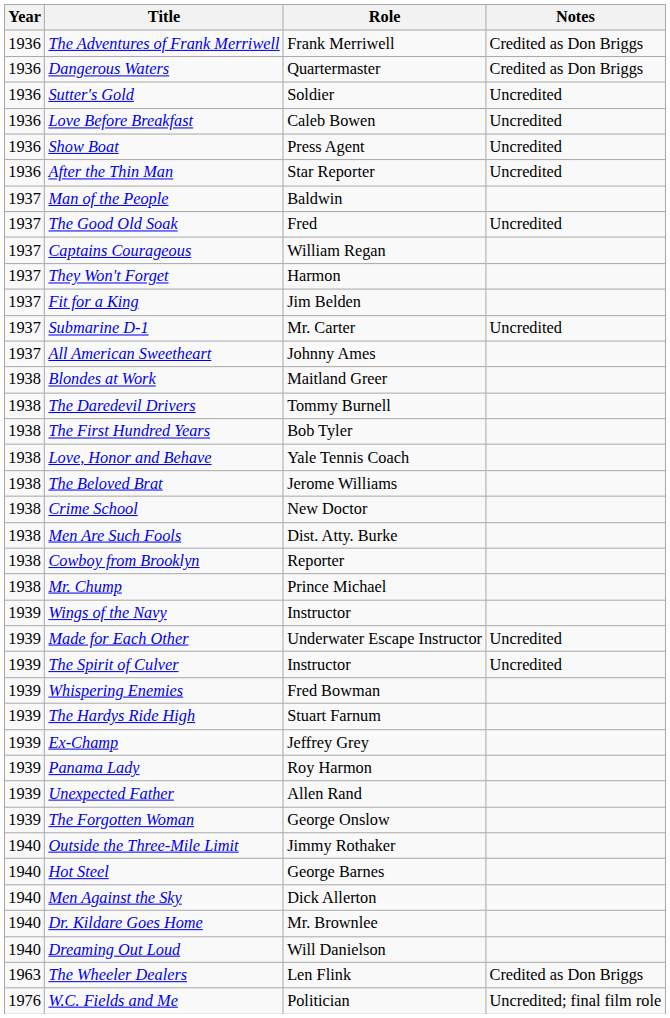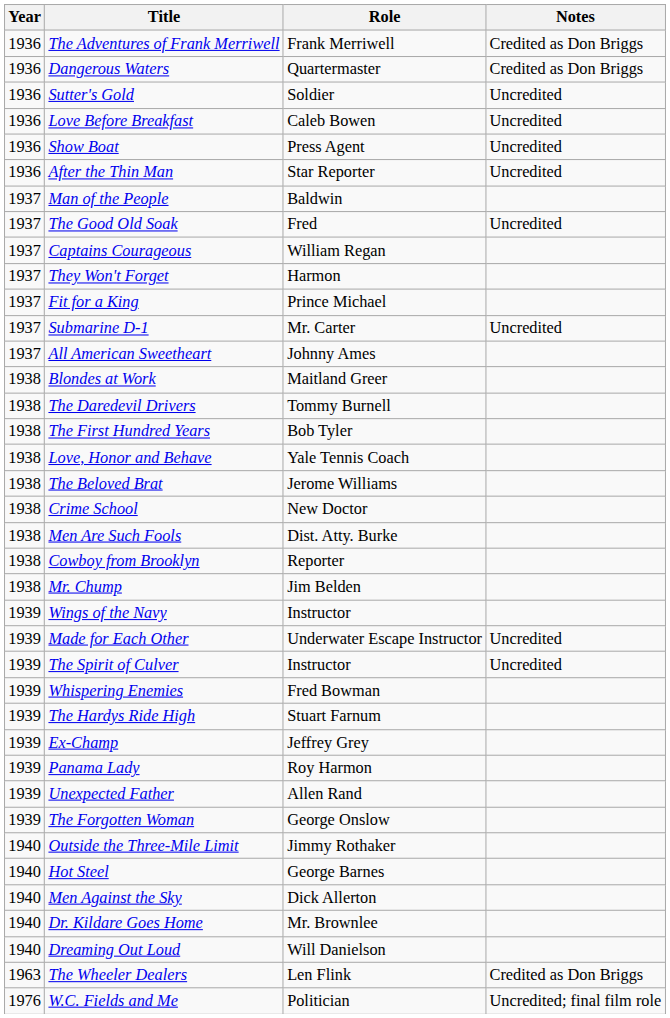 <table class="wikitable sortable">
 <tr>
 <th>Year</th>
 <th>Title</th>
 <th>Role</th>
 <th>Notes</th>
 </tr>
 <tr>
 <td>1936</td>
 <td><em><a href='#'>The Adventures of Frank Merriwell</a></em></td>
 <td>Frank Merriwell</td>
 <td>Credited as Don Briggs</td>
 </tr>
 <tr>
 <td>1936</td>
 <td><em><a href='#'>Dangerous Waters</a></em></td>
 <td>Quartermaster</td>
 <td>Credited as Don Briggs</td>
 </tr>
 <tr>
 <td>1936</td>
 <td><em><a href='#'>Sutter's Gold</a></em></td>
 <td>Soldier</td>
 <td>Uncredited</td>
 </tr>
 <tr>
 <td>1936</td>
 <td><em><a href='#'>Love Before Breakfast</a></em></td>
 <td>Caleb Bowen</td>
 <td>Uncredited</td>
 </tr>
 <tr>
 <td>1936</td>
 <td><em><a href='#'>Show Boat</a></em></td>
 <td>Press Agent</td>
 <td>Uncredited</td>
 </tr>
 <tr>
 <td>1936</td>
 <td><em><a href='#'>After the Thin Man</a></em></td>
 <td>Star Reporter</td>
 <td>Uncredited</td>
 </tr>
 <tr>
 <td>1937</td>
 <td><em><a href='#'>Man of the People</a></em></td>
 <td>Baldwin</td>
 <td></td>
 </tr>
 <tr>
 <td>1937</td>
 <td><em><a href='#'>The Good Old Soak</a></em></td>
 <td>Fred</td>
 <td>Uncredited</td>
 </tr>
 <tr>
 <td>1937</td>
 <td><em><a href='#'>Captains Courageous</a></em></td>
 <td>William Regan</td>
 <td></td>
 </tr>
 <tr>
 <td>1937</td>
 <td><em><a href='#'>They Won't Forget</a></em></td>
 <td>Harmon</td>
 <td></td>
 </tr>
 <tr>
 <td>1937</td>
 <td><em><a href='#'>Fit for a King</a></em></td>
-<td>Jim Belden</td>
+<td>Prince Michael</td>
 <td></td>
 </tr>
 <tr>
 <td>1937</td>
 <td><em><a href='#'>Submarine D-1</a></em></td>
 <td>Mr. Carter</td>
 <td>Uncredited</td>
 </tr>
 <tr>
 <td>1937</td>
 <td><em><a href='#'>All American Sweetheart</a></em></td>
 <td>Johnny Ames</td>
 <td></td>
 </tr>
 <tr>
 <td>1938</td>
 <td><em><a href='#'>Blondes at Work</a></em></td>
 <td>Maitland Greer</td>
 <td></td>
 </tr>
 <tr>
 <td>1938</td>
 <td><em><a href='#'>The Daredevil Drivers</a></em></td>
 <td>Tommy Burnell</td>
 <td></td>
 </tr>
 <tr>
 <td>1938</td>
 <td><em><a href='#'>The First Hundred Years</a></em></td>
 <td>Bob Tyler</td>
 <td></td>
 </tr>
 <tr>
 <td>1938</td>
 <td><em><a href='#'>Love, Honor and Behave</a></em></td>
 <td>Yale Tennis Coach</td>
 <td></td>
 </tr>
 <tr>
 <td>1938</td>
 <td><em><a href='#'>The Beloved Brat</a></em></td>
 <td>Jerome Williams</td>
 <td></td>
 </tr>
 <tr>
 <td>1938</td>
 <td><em><a href='#'>Crime School</a></em></td>
 <td>New Doctor</td>
 <td></td>
 </tr>
 <tr>
 <td>1938</td>
 <td><em><a href='#'>Men Are Such Fools</a></em></td>
 <td>Dist. Atty. Burke</td>
 <td></td>
 </tr>
 <tr>
 <td>1938</td>
 <td><em><a href='#'>Cowboy from Brooklyn</a></em></td>
 <td>Reporter</td>
 <td></td>
 </tr>
 <tr>
 <td>1938</td>
 <td><em><a href='#'>Mr. Chump</a></em></td>
-<td>Prince Michael</td>
+<td>Jim Belden</td>
 <td></td>
 </tr>
 <tr>
 <td>1939</td>
 <td><em><a href='#'>Wings of the Navy</a></em></td>
 <td>Instructor</td>
 <td></td>
 </tr>
 <tr>
 <td>1939</td>
 <td><em><a href='#'>Made for Each Other</a></em></td>
 <td>Underwater Escape Instructor</td>
 <td>Uncredited</td>
 </tr>
 <tr>
 <td>1939</td>
 <td><em><a href='#'>The Spirit of Culver</a></em></td>
 <td>Instructor</td>
 <td>Uncredited</td>
 </tr>
 <tr>
 <td>1939</td>
 <td><em><a href='#'>Whispering Enemies</a></em></td>
 <td>Fred Bowman</td>
 <td></td>
 </tr>
 <tr>
 <td>1939</td>
 <td><em><a href='#'>The Hardys Ride High</a></em></td>
 <td>Stuart Farnum</td>
 <td></td>
 </tr>
 <tr>
 <td>1939</td>
 <td><em><a href='#'>Ex-Champ</a></em></td>
 <td>Jeffrey Grey</td>
 <td></td>
 </tr>
 <tr>
 <td>1939</td>
 <td><em><a href='#'>Panama Lady</a></em></td>
 <td>Roy Harmon</td>
 <td></td>
 </tr>
 <tr>
 <td>1939</td>
 <td><em><a href='#'>Unexpected Father</a></em></td>
 <td>Allen Rand</td>
 <td></td>
 </tr>
 <tr>
 <td>1939</td>
 <td><em><a href='#'>The Forgotten Woman</a></em></td>
 <td>George Onslow</td>
 <td></td>
 </tr>
 <tr>
 <td>1940</td>
 <td><em><a href='#'>Outside the Three-Mile Limit</a></em></td>
 <td>Jimmy Rothaker</td>
 <td></td>
 </tr>
 <tr>
 <td>1940</td>
 <td><em><a href='#'>Hot Steel</a></em></td>
 <td>George Barnes</td>
 <td></td>
 </tr>
 <tr>
 <td>1940</td>
 <td><em><a href='#'>Men Against the Sky</a></em></td>
 <td>Dick Allerton</td>
 <td></td>
 </tr>
 <tr>
 <td>1940</td>
 <td><em><a href='#'>Dr. Kildare Goes Home</a></em></td>
 <td>Mr. Brownlee</td>
 <td></td>
 </tr>
 <tr>
 <td>1940</td>
 <td><em><a href='#'>Dreaming Out Loud</a></em></td>
 <td>Will Danielson</td>
 <td></td>
 </tr>
 <tr>
 <td>1963</td>
 <td><em><a href='#'>The Wheeler Dealers</a></em></td>
 <td>Len Flink</td>
 <td>Credited as Don Briggs</td>
 </tr>
 <tr>
 <td>1976</td>
 <td><em><a href='#'>W.C. Fields and Me</a></em></td>
 <td>Politician</td>
 <td>Uncredited; final film role</td>
 </tr>
 </table>
